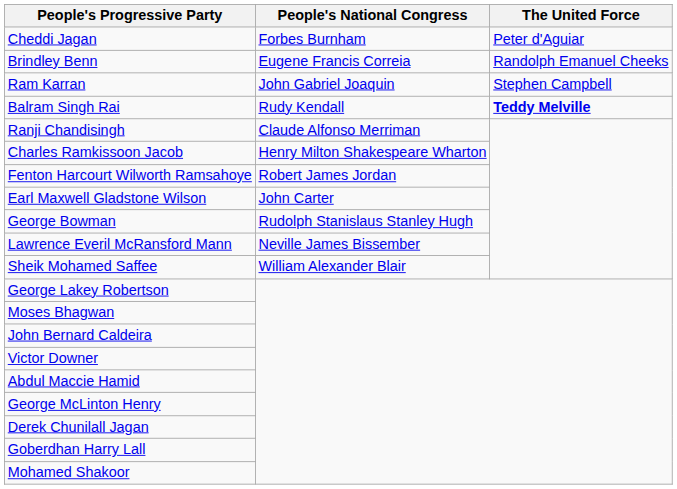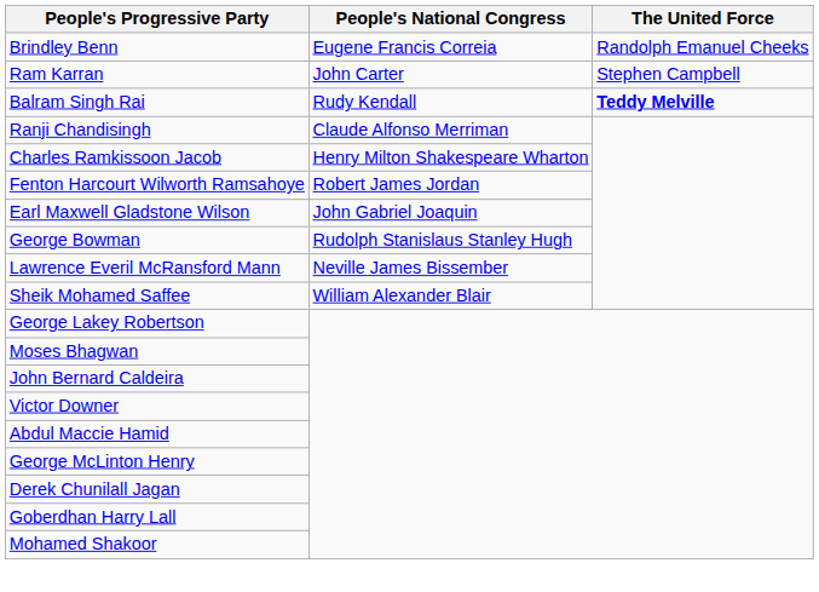 <table class=wikitable>
 <tr>
 <th>People's Progressive Party</th>
 <th>People's National Congress</th>
 <th>The United Force</th>
-</tr>
-<tr>
-<td><a href='#'>Cheddi Jagan</a></td>
-<td><a href='#'>Forbes Burnham</a></td>
-<td><a href='#'>Peter d'Aguiar</a></td>
 </tr>
 <tr>
 <td><a href='#'>Brindley Benn</a></td>
 <td><a href='#'>Eugene Francis Correia</a></td>
 <td><a href='#'>Randolph Emanuel Cheeks</a></td>
 </tr>
 <tr>
 <td><a href='#'>Ram Karran</a></td>
-<td><a href='#'>John Gabriel Joaquin</a></td>
+<td><a href='#'>John Carter</a></td>
 <td><a href='#'>Stephen Campbell</a></td>
 </tr>
 <tr>
 <td><a href='#'>Balram Singh Rai</a></td>
 <td><a href='#'>Rudy Kendall</a></td>
 <td><strong><a href='#'>Teddy Melville</a></strong></td>
 </tr>
 <tr>
 <td><a href='#'>Ranji Chandisingh</a></td>
 <td><a href='#'>Claude Alfonso Merriman</a></td>
 <td rowspan=7></td>
 </tr>
 <tr>
 <td><a href='#'>Charles Ramkissoon Jacob</a></td>
 <td><a href='#'>Henry Milton Shakespeare Wharton</a></td>
 </tr>
 <tr>
 <td><a href='#'>Fenton Harcourt Wilworth Ramsahoye</a></td>
 <td><a href='#'>Robert James Jordan</a></td>
 </tr>
 <tr>
 <td><a href='#'>Earl Maxwell Gladstone Wilson</a></td>
-<td><a href='#'>John Carter</a></td>
+<td><a href='#'>John Gabriel Joaquin</a></td>
 </tr>
 <tr>
 <td><a href='#'>George Bowman</a></td>
 <td><a href='#'>Rudolph Stanislaus Stanley Hugh</a></td>
 </tr>
 <tr>
 <td><a href='#'>Lawrence Everil McRansford Mann</a></td>
 <td><a href='#'>Neville James Bissember</a></td>
 </tr>
 <tr>
 <td><a href='#'>Sheik Mohamed Saffee</a></td>
 <td><a href='#'>William Alexander Blair</a></td>
 </tr>
 <tr>
 <td><a href='#'>George Lakey Robertson</a></td>
 <td colspan=2 rowspan=9></td>
 </tr>
 <tr>
 <td><a href='#'>Moses Bhagwan</a></td>
 </tr>
 <tr>
 <td><a href='#'>John Bernard Caldeira</a></td>
 </tr>
 <tr>
 <td><a href='#'>Victor Downer</a></td>
 </tr>
 <tr>
 <td><a href='#'>Abdul Maccie Hamid</a></td>
 </tr>
 <tr>
 <td><a href='#'>George McLinton Henry</a></td>
 </tr>
 <tr>
 <td><a href='#'>Derek Chunilall Jagan</a></td>
 </tr>
 <tr>
 <td><a href='#'>Goberdhan Harry Lall</a></td>
 </tr>
 <tr>
 <td><a href='#'>Mohamed Shakoor</a></td>
 </tr>
 </table>
